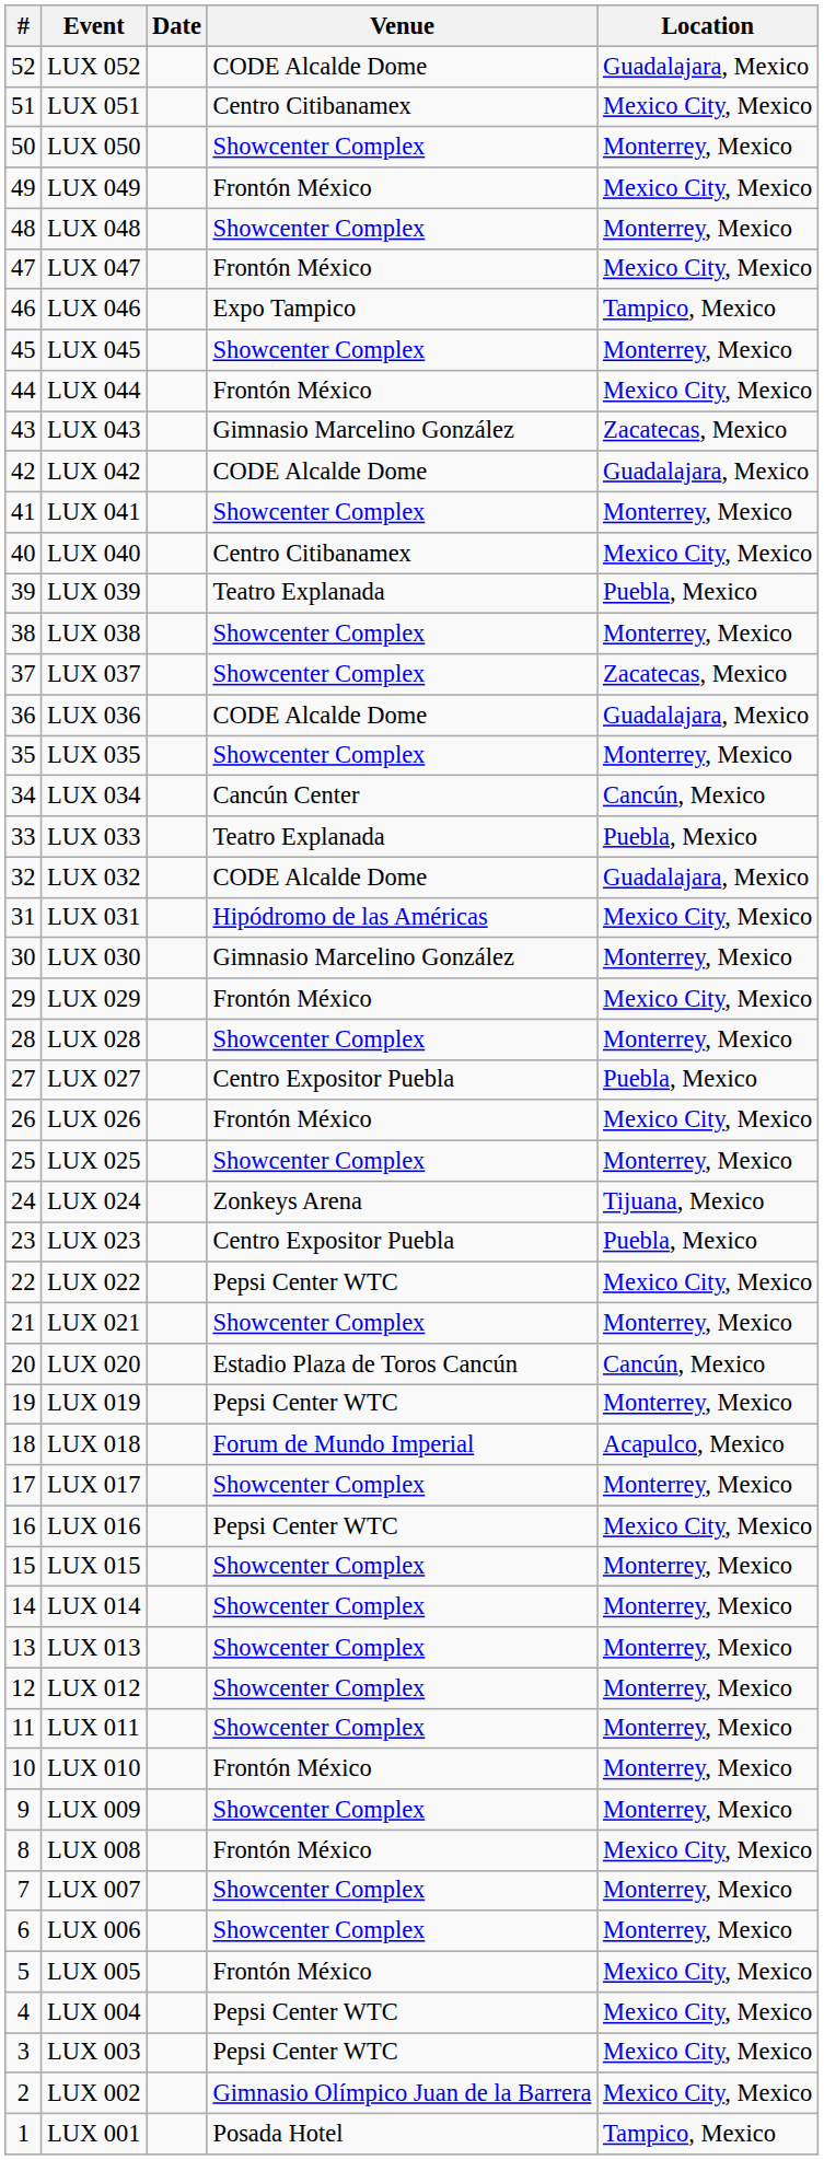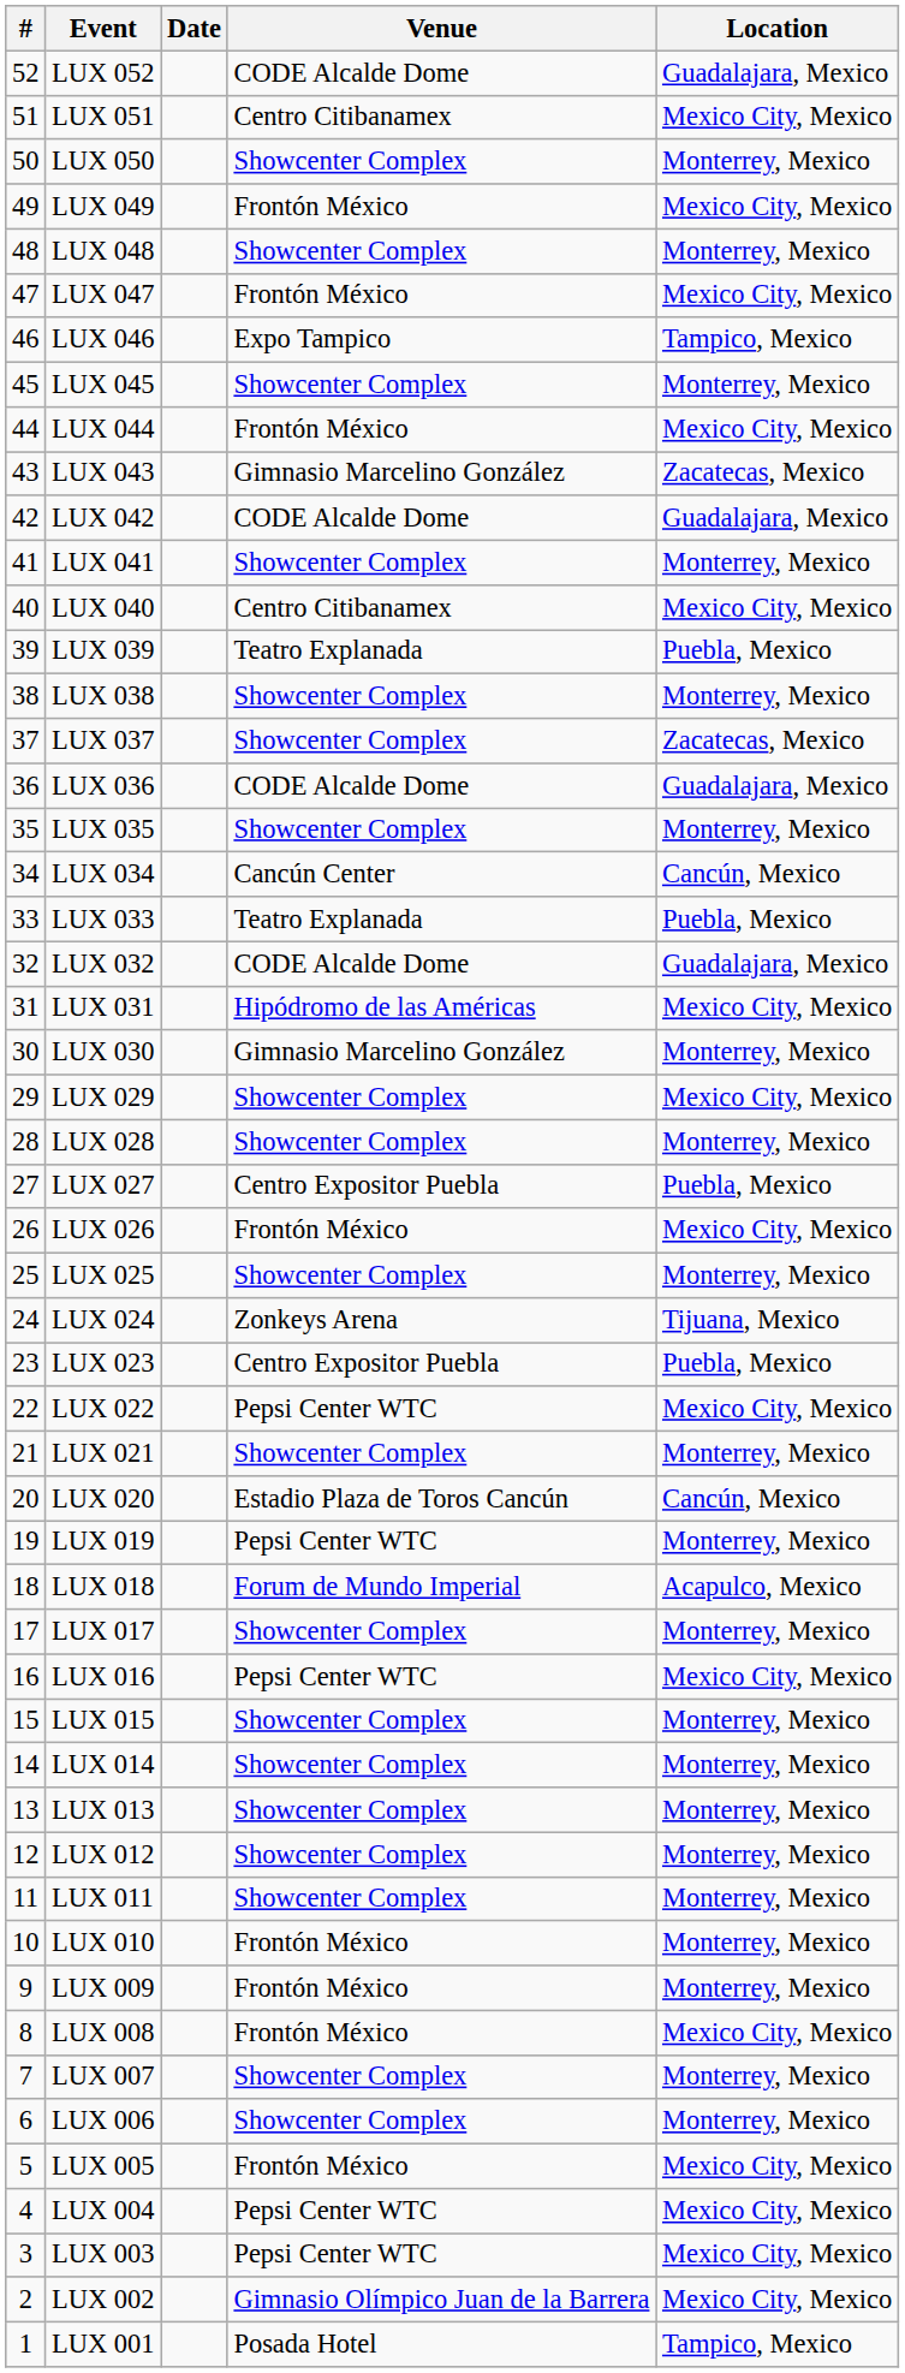 <table class="sortable wikitable succession-box" style="font-size:90%;">
 <tr>
 <th scope="col">#</th>
 <th scope="col">Event</th>
 <th scope="col">Date</th>
 <th scope="col">Venue</th>
 <th scope="col">Location</th>
 </tr>
 <tr>
 <td align=center>52</td>
 <td>LUX 052</td>
 <td></td>
 <td>CODE Alcalde Dome</td>
 <td><a href='#'>Guadalajara</a>, Mexico</td>
 </tr>
 <tr>
 <td align=center>51</td>
 <td>LUX 051</td>
 <td></td>
 <td>Centro Citibanamex</td>
 <td><a href='#'>Mexico City</a>, Mexico</td>
 </tr>
 <tr>
 <td align=center>50</td>
 <td>LUX 050</td>
 <td></td>
 <td><a href='#'>Showcenter Complex</a></td>
 <td><a href='#'>Monterrey</a>, Mexico</td>
 </tr>
 <tr>
 <td align=center>49</td>
 <td>LUX 049</td>
 <td></td>
 <td>Frontón México</td>
 <td><a href='#'>Mexico City</a>, Mexico</td>
 </tr>
 <tr>
 <td align=center>48</td>
 <td>LUX 048</td>
 <td></td>
 <td><a href='#'>Showcenter Complex</a></td>
 <td><a href='#'>Monterrey</a>, Mexico</td>
 </tr>
 <tr>
 <td align=center>47</td>
 <td>LUX 047</td>
 <td></td>
 <td>Frontón México</td>
 <td><a href='#'>Mexico City</a>, Mexico</td>
 </tr>
 <tr>
 <td align=center>46</td>
 <td>LUX 046</td>
 <td></td>
 <td>Expo Tampico</td>
 <td><a href='#'>Tampico</a>, Mexico</td>
 </tr>
 <tr>
 <td align=center>45</td>
 <td>LUX 045</td>
 <td></td>
 <td><a href='#'>Showcenter Complex</a></td>
 <td><a href='#'>Monterrey</a>, Mexico</td>
 </tr>
 <tr>
 <td align=center>44</td>
 <td>LUX 044</td>
 <td></td>
 <td>Frontón México</td>
 <td><a href='#'>Mexico City</a>, Mexico</td>
 </tr>
 <tr>
 <td align=center>43</td>
 <td>LUX 043</td>
 <td></td>
 <td>Gimnasio Marcelino González</td>
 <td><a href='#'>Zacatecas</a>, Mexico</td>
 </tr>
 <tr>
 <td align=center>42</td>
 <td>LUX 042</td>
 <td></td>
 <td>CODE Alcalde Dome</td>
 <td><a href='#'>Guadalajara</a>, Mexico</td>
 </tr>
 <tr>
 <td align=center>41</td>
 <td>LUX 041</td>
 <td></td>
 <td><a href='#'>Showcenter Complex</a></td>
 <td><a href='#'>Monterrey</a>, Mexico</td>
 </tr>
 <tr>
 <td align=center>40</td>
 <td>LUX 040</td>
 <td></td>
 <td>Centro Citibanamex</td>
 <td><a href='#'>Mexico City</a>, Mexico</td>
 </tr>
 <tr>
 <td align=center>39</td>
 <td>LUX 039</td>
 <td></td>
 <td>Teatro Explanada</td>
 <td><a href='#'>Puebla</a>, Mexico</td>
 </tr>
 <tr>
 <td align=center>38</td>
 <td>LUX 038</td>
 <td></td>
 <td><a href='#'>Showcenter Complex</a></td>
 <td><a href='#'>Monterrey</a>, Mexico</td>
 </tr>
 <tr>
 <td align=center>37</td>
 <td>LUX 037</td>
 <td></td>
 <td><a href='#'>Showcenter Complex</a></td>
 <td><a href='#'>Zacatecas</a>, Mexico</td>
 </tr>
 <tr>
 <td align=center>36</td>
 <td>LUX 036</td>
 <td></td>
 <td>CODE Alcalde Dome</td>
 <td><a href='#'>Guadalajara</a>, Mexico</td>
 </tr>
 <tr>
 <td align=center>35</td>
 <td>LUX 035</td>
 <td></td>
 <td><a href='#'>Showcenter Complex</a></td>
 <td><a href='#'>Monterrey</a>, Mexico</td>
 </tr>
 <tr>
 <td align=center>34</td>
 <td>LUX 034</td>
 <td></td>
 <td>Cancún Center</td>
 <td><a href='#'>Cancún</a>, Mexico</td>
 </tr>
 <tr>
 <td align=center>33</td>
 <td>LUX 033</td>
 <td></td>
 <td>Teatro Explanada</td>
 <td><a href='#'>Puebla</a>, Mexico</td>
 </tr>
 <tr>
 <td align=center>32</td>
 <td>LUX 032</td>
 <td></td>
 <td>CODE Alcalde Dome</td>
 <td><a href='#'>Guadalajara</a>, Mexico</td>
 </tr>
 <tr>
 <td align=center>31</td>
 <td>LUX 031</td>
 <td></td>
 <td><a href='#'>Hipódromo de las Américas</a></td>
 <td><a href='#'>Mexico City</a>, Mexico</td>
 </tr>
 <tr>
 <td align=center>30</td>
 <td>LUX 030</td>
 <td></td>
 <td>Gimnasio Marcelino González</td>
 <td><a href='#'>Monterrey</a>, Mexico</td>
 </tr>
 <tr>
 <td align=center>29</td>
 <td>LUX 029</td>
 <td></td>
-<td>Frontón México</td>
+<td><a href='#'>Showcenter Complex</a></td>
 <td><a href='#'>Mexico City</a>, Mexico</td>
 </tr>
 <tr>
 <td align=center>28</td>
 <td>LUX 028</td>
 <td></td>
 <td><a href='#'>Showcenter Complex</a></td>
 <td><a href='#'>Monterrey</a>, Mexico</td>
 </tr>
 <tr>
 <td align=center>27</td>
 <td>LUX 027</td>
 <td></td>
 <td>Centro Expositor Puebla</td>
 <td><a href='#'>Puebla</a>, Mexico</td>
 </tr>
 <tr>
 <td align=center>26</td>
 <td>LUX 026</td>
 <td></td>
 <td>Frontón México</td>
 <td><a href='#'>Mexico City</a>, Mexico</td>
 </tr>
 <tr>
 <td align=center>25</td>
 <td>LUX 025</td>
 <td></td>
 <td><a href='#'>Showcenter Complex</a></td>
 <td><a href='#'>Monterrey</a>, Mexico</td>
 </tr>
 <tr>
 <td align=center>24</td>
 <td>LUX 024</td>
 <td></td>
 <td>Zonkeys Arena</td>
 <td><a href='#'>Tijuana</a>, Mexico</td>
 </tr>
 <tr>
 <td align=center>23</td>
 <td>LUX 023</td>
 <td></td>
 <td>Centro Expositor Puebla</td>
 <td><a href='#'>Puebla</a>, Mexico</td>
 </tr>
 <tr>
 <td align=center>22</td>
 <td>LUX 022</td>
 <td></td>
 <td>Pepsi Center WTC</td>
 <td><a href='#'>Mexico City</a>, Mexico</td>
 </tr>
 <tr>
 <td align=center>21</td>
 <td>LUX 021</td>
 <td></td>
 <td><a href='#'>Showcenter Complex</a></td>
 <td><a href='#'>Monterrey</a>, Mexico</td>
 </tr>
 <tr>
 <td align=center>20</td>
 <td>LUX 020</td>
 <td></td>
 <td>Estadio Plaza de Toros Cancún</td>
 <td><a href='#'>Cancún</a>, Mexico</td>
 </tr>
 <tr>
 <td align=center>19</td>
 <td>LUX 019</td>
 <td></td>
 <td>Pepsi Center WTC</td>
 <td><a href='#'>Monterrey</a>, Mexico</td>
 </tr>
 <tr>
 <td align=center>18</td>
 <td>LUX 018</td>
 <td></td>
 <td><a href='#'>Forum de Mundo Imperial</a></td>
 <td><a href='#'>Acapulco</a>, Mexico</td>
 </tr>
 <tr>
 <td align=center>17</td>
 <td>LUX 017</td>
 <td></td>
 <td><a href='#'>Showcenter Complex</a></td>
 <td><a href='#'>Monterrey</a>, Mexico</td>
 </tr>
 <tr>
 <td align=center>16</td>
 <td>LUX 016</td>
 <td></td>
 <td>Pepsi Center WTC</td>
 <td><a href='#'>Mexico City</a>, Mexico</td>
 </tr>
 <tr>
 <td align=center>15</td>
 <td>LUX 015</td>
 <td></td>
 <td><a href='#'>Showcenter Complex</a></td>
 <td><a href='#'>Monterrey</a>, Mexico</td>
 </tr>
 <tr>
 <td align=center>14</td>
 <td>LUX 014</td>
 <td></td>
 <td><a href='#'>Showcenter Complex</a></td>
 <td><a href='#'>Monterrey</a>, Mexico</td>
 </tr>
 <tr>
 <td align=center>13</td>
 <td>LUX 013</td>
 <td></td>
 <td><a href='#'>Showcenter Complex</a></td>
 <td><a href='#'>Monterrey</a>, Mexico</td>
 </tr>
 <tr>
 <td align=center>12</td>
 <td>LUX 012</td>
 <td></td>
 <td><a href='#'>Showcenter Complex</a></td>
 <td><a href='#'>Monterrey</a>, Mexico</td>
 </tr>
 <tr>
 <td align=center>11</td>
 <td>LUX 011</td>
 <td></td>
 <td><a href='#'>Showcenter Complex</a></td>
 <td><a href='#'>Monterrey</a>, Mexico</td>
 </tr>
 <tr>
 <td align=center>10</td>
 <td>LUX 010</td>
 <td></td>
 <td>Frontón México</td>
 <td><a href='#'>Monterrey</a>, Mexico</td>
 </tr>
 <tr>
 <td align=center>9</td>
 <td>LUX 009</td>
 <td></td>
-<td><a href='#'>Showcenter Complex</a></td>
+<td>Frontón México</td>
 <td><a href='#'>Monterrey</a>, Mexico</td>
 </tr>
 <tr>
 <td align=center>8</td>
 <td>LUX 008</td>
 <td></td>
 <td>Frontón México</td>
 <td><a href='#'>Mexico City</a>, Mexico</td>
 </tr>
 <tr>
 <td align=center>7</td>
 <td>LUX 007</td>
 <td></td>
 <td><a href='#'>Showcenter Complex</a></td>
 <td><a href='#'>Monterrey</a>, Mexico</td>
 </tr>
 <tr>
 <td align=center>6</td>
 <td>LUX 006</td>
 <td></td>
 <td><a href='#'>Showcenter Complex</a></td>
 <td><a href='#'>Monterrey</a>, Mexico</td>
 </tr>
 <tr>
 <td align=center>5</td>
 <td>LUX 005</td>
 <td></td>
 <td>Frontón México</td>
 <td><a href='#'>Mexico City</a>, Mexico</td>
 </tr>
 <tr>
 <td align=center>4</td>
 <td>LUX 004</td>
 <td></td>
 <td>Pepsi Center WTC</td>
 <td><a href='#'>Mexico City</a>, Mexico</td>
 </tr>
 <tr>
 <td align=center>3</td>
 <td>LUX 003</td>
 <td></td>
 <td>Pepsi Center WTC</td>
 <td><a href='#'>Mexico City</a>, Mexico</td>
 </tr>
 <tr>
 <td align=center>2</td>
 <td>LUX 002</td>
 <td></td>
 <td><a href='#'>Gimnasio Olímpico Juan de la Barrera</a></td>
 <td><a href='#'>Mexico City</a>, Mexico</td>
 </tr>
 <tr>
 <td align=center>1</td>
 <td>LUX 001</td>
 <td></td>
 <td>Posada Hotel</td>
 <td><a href='#'>Tampico</a>, Mexico</td>
 </tr>
 </table>
